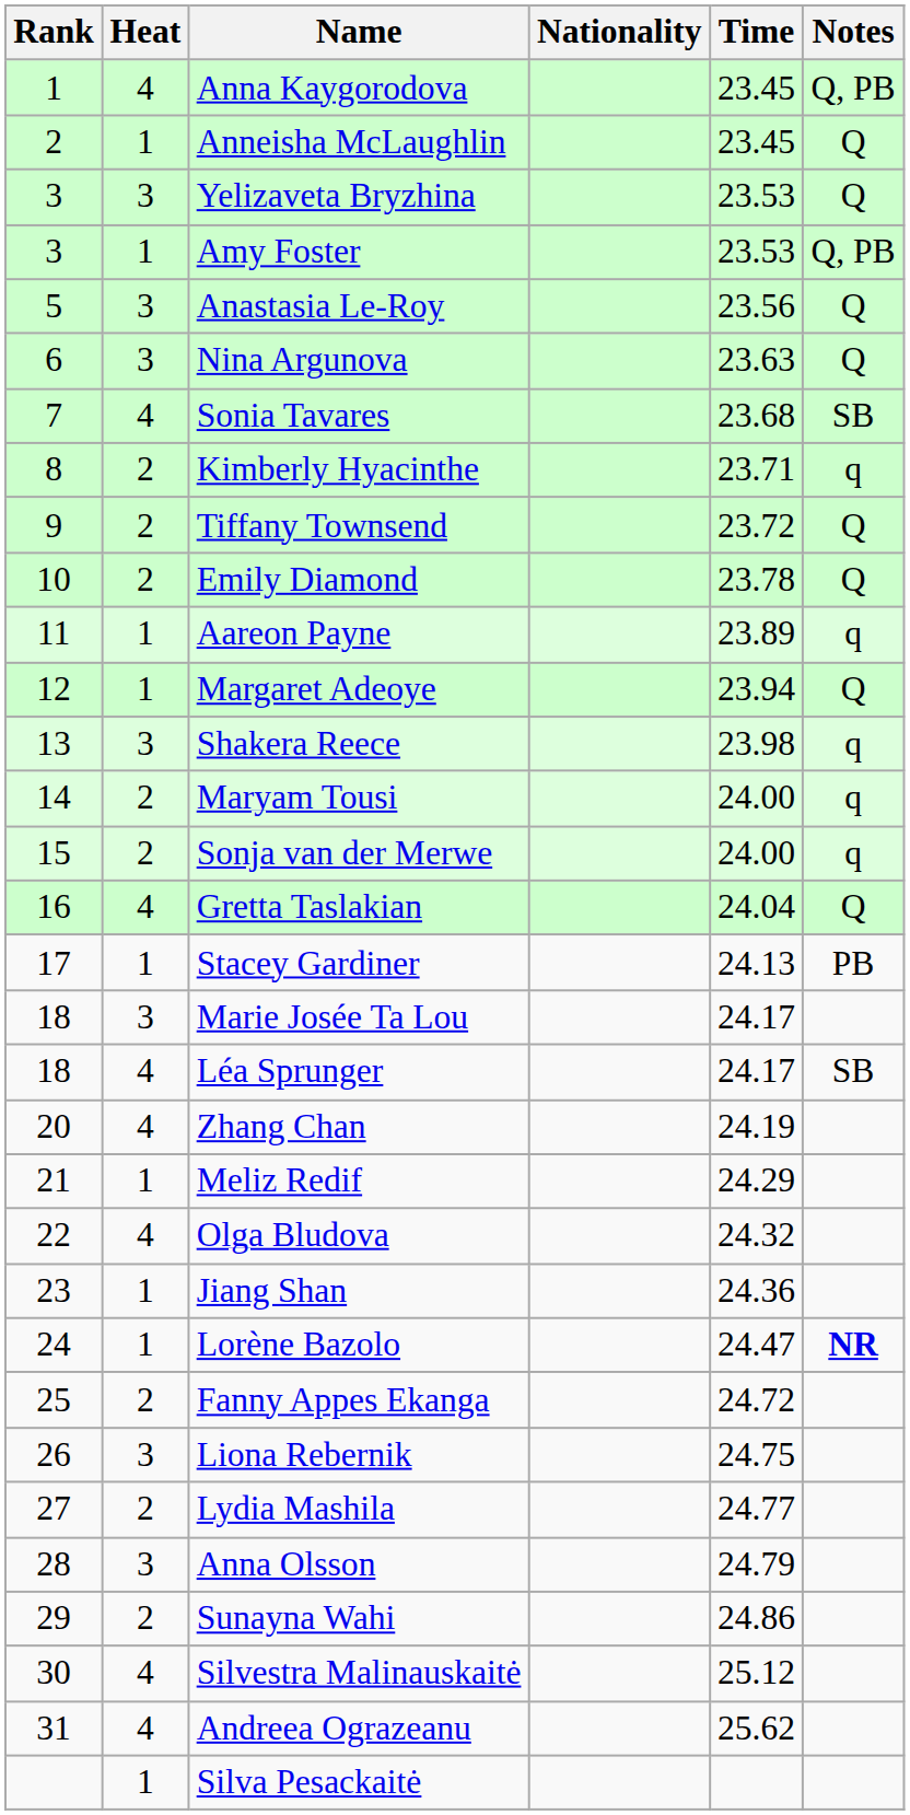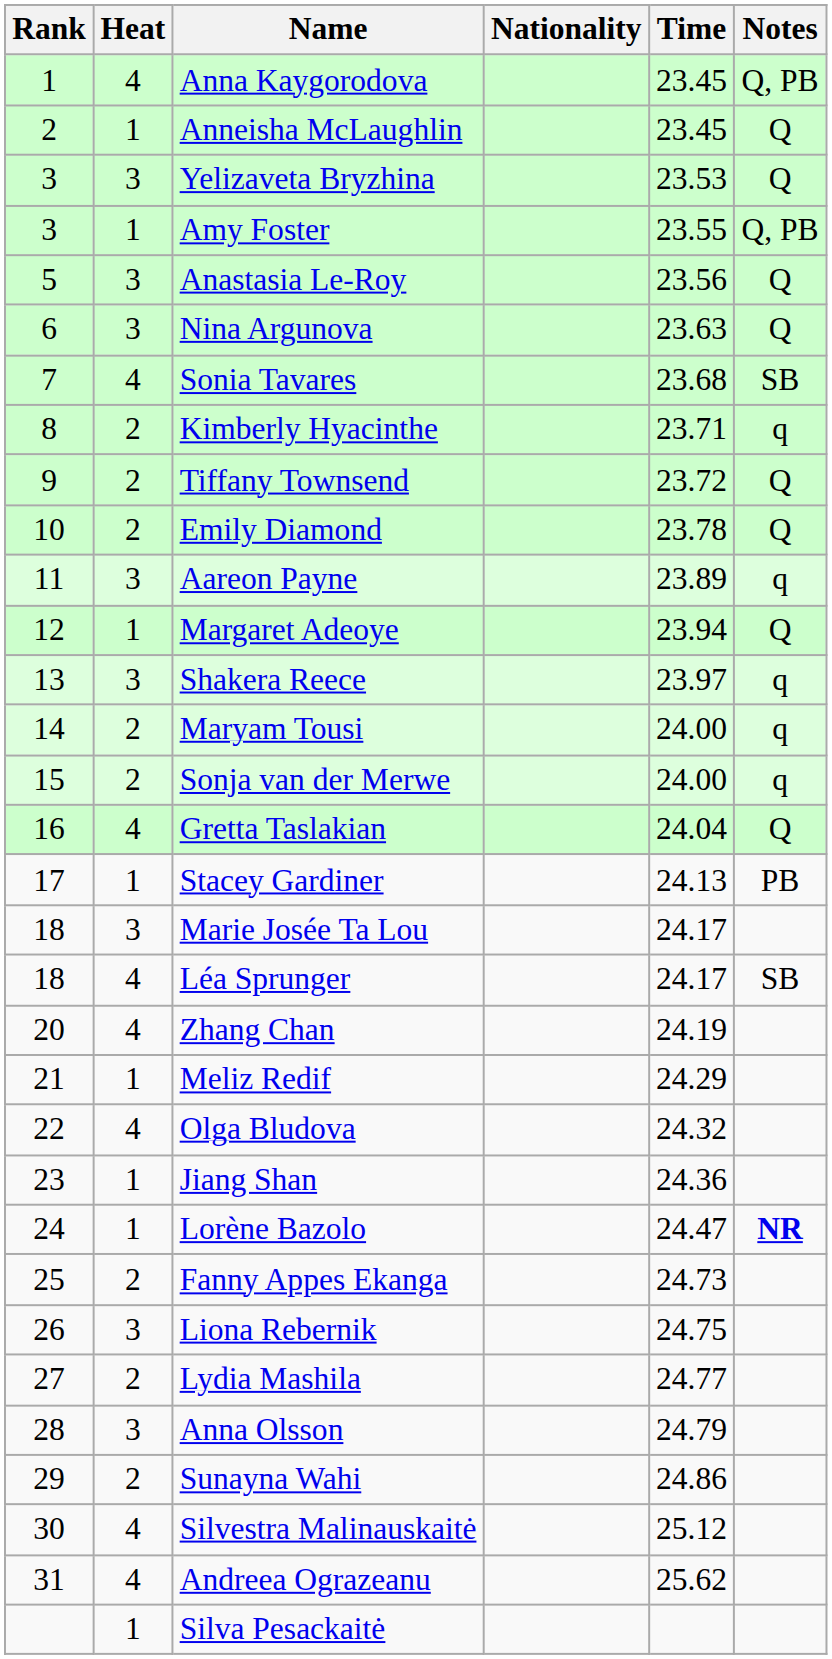 <table class="wikitable sortable" style="text-align:center">
 <tr>
 <th>Rank</th>
 <th>Heat</th>
 <th>Name</th>
 <th>Nationality</th>
 <th>Time</th>
 <th>Notes</th>
 </tr>
 <tr bgcolor=ccffcc>
 <td>1</td>
 <td>4</td>
 <td align=left><a href='#'>Anna Kaygorodova</a></td>
 <td align=left></td>
 <td>23.45</td>
 <td>Q, PB</td>
 </tr>
 <tr bgcolor=ccffcc>
 <td>2</td>
 <td>1</td>
 <td align=left><a href='#'>Anneisha McLaughlin</a></td>
 <td align=left></td>
 <td>23.45</td>
 <td>Q</td>
 </tr>
 <tr bgcolor=ccffcc>
 <td>3</td>
 <td>3</td>
 <td align=left><a href='#'>Yelizaveta Bryzhina</a></td>
 <td align=left></td>
 <td>23.53</td>
 <td>Q</td>
 </tr>
 <tr bgcolor=ccffcc>
 <td>3</td>
 <td>1</td>
 <td align=left><a href='#'>Amy Foster</a></td>
 <td align=left></td>
-<td>23.53</td>
+<td>23.55</td>
 <td>Q, PB</td>
 </tr>
 <tr bgcolor=ccffcc>
 <td>5</td>
 <td>3</td>
 <td align=left><a href='#'>Anastasia Le-Roy</a></td>
 <td align=left></td>
 <td>23.56</td>
 <td>Q</td>
 </tr>
 <tr bgcolor=ccffcc>
 <td>6</td>
 <td>3</td>
 <td align=left><a href='#'>Nina Argunova</a></td>
 <td align=left></td>
 <td>23.63</td>
 <td>Q</td>
 </tr>
 <tr bgcolor=ccffcc>
 <td>7</td>
 <td>4</td>
 <td align=left><a href='#'>Sonia Tavares</a></td>
 <td align=left></td>
 <td>23.68</td>
 <td>SB</td>
 </tr>
 <tr bgcolor=ccffcc>
 <td>8</td>
 <td>2</td>
 <td align=left><a href='#'>Kimberly Hyacinthe</a></td>
 <td align=left></td>
 <td>23.71</td>
 <td>q</td>
 </tr>
 <tr bgcolor=ccffcc>
 <td>9</td>
 <td>2</td>
 <td align=left><a href='#'>Tiffany Townsend</a></td>
 <td align=left></td>
 <td>23.72</td>
 <td>Q</td>
 </tr>
 <tr bgcolor=ccffcc>
 <td>10</td>
 <td>2</td>
 <td align=left><a href='#'>Emily Diamond</a></td>
 <td align=left></td>
 <td>23.78</td>
 <td>Q</td>
 </tr>
 <tr bgcolor=ddffdd>
 <td>11</td>
-<td>1</td>
+<td>3</td>
 <td align=left><a href='#'>Aareon Payne</a></td>
 <td align=left></td>
 <td>23.89</td>
 <td>q</td>
 </tr>
 <tr bgcolor=ccffcc>
 <td>12</td>
 <td>1</td>
 <td align=left><a href='#'>Margaret Adeoye</a></td>
 <td align=left></td>
 <td>23.94</td>
 <td>Q</td>
 </tr>
 <tr bgcolor=ddffdd>
 <td>13</td>
 <td>3</td>
 <td align=left><a href='#'>Shakera Reece</a></td>
 <td align=left></td>
-<td>23.98</td>
+<td>23.97</td>
 <td>q</td>
 </tr>
 <tr bgcolor=ddffdd>
 <td>14</td>
 <td>2</td>
 <td align=left><a href='#'>Maryam Tousi</a></td>
 <td align=left></td>
 <td>24.00</td>
 <td>q</td>
 </tr>
 <tr bgcolor=ddffdd>
 <td>15</td>
 <td>2</td>
 <td align=left><a href='#'>Sonja van der Merwe</a></td>
 <td align=left></td>
 <td>24.00</td>
 <td>q</td>
 </tr>
 <tr bgcolor=ccffcc>
 <td>16</td>
 <td>4</td>
 <td align=left><a href='#'>Gretta Taslakian</a></td>
 <td align=left></td>
 <td>24.04</td>
 <td>Q</td>
 </tr>
 <tr>
 <td>17</td>
 <td>1</td>
 <td align=left><a href='#'>Stacey Gardiner</a></td>
 <td align=left></td>
 <td>24.13</td>
 <td>PB</td>
 </tr>
 <tr>
 <td>18</td>
 <td>3</td>
 <td align=left><a href='#'>Marie Josée Ta Lou</a></td>
 <td align=left></td>
 <td>24.17</td>
 <td></td>
 </tr>
 <tr>
 <td>18</td>
 <td>4</td>
 <td align=left><a href='#'>Léa Sprunger</a></td>
 <td align=left></td>
 <td>24.17</td>
 <td>SB</td>
 </tr>
 <tr>
 <td>20</td>
 <td>4</td>
 <td align=left><a href='#'>Zhang Chan</a></td>
 <td align=left></td>
 <td>24.19</td>
 <td></td>
 </tr>
 <tr>
 <td>21</td>
 <td>1</td>
 <td align=left><a href='#'>Meliz Redif</a></td>
 <td align=left></td>
 <td>24.29</td>
 <td></td>
 </tr>
 <tr>
 <td>22</td>
 <td>4</td>
 <td align=left><a href='#'>Olga Bludova</a></td>
 <td align=left></td>
 <td>24.32</td>
 <td></td>
 </tr>
 <tr>
 <td>23</td>
 <td>1</td>
 <td align=left><a href='#'>Jiang Shan</a></td>
 <td align=left></td>
 <td>24.36</td>
 <td></td>
 </tr>
 <tr>
 <td>24</td>
 <td>1</td>
 <td align=left><a href='#'>Lorène Bazolo</a></td>
 <td align=left></td>
 <td>24.47</td>
 <td><strong><a href='#'>NR</a></strong></td>
 </tr>
 <tr>
 <td>25</td>
 <td>2</td>
 <td align=left><a href='#'>Fanny Appes Ekanga</a></td>
 <td align=left></td>
-<td>24.72</td>
+<td>24.73</td>
 <td></td>
 </tr>
 <tr>
 <td>26</td>
 <td>3</td>
 <td align=left><a href='#'>Liona Rebernik</a></td>
 <td align=left></td>
 <td>24.75</td>
 <td></td>
 </tr>
 <tr>
 <td>27</td>
 <td>2</td>
 <td align=left><a href='#'>Lydia Mashila</a></td>
 <td align=left></td>
 <td>24.77</td>
 <td></td>
 </tr>
 <tr>
 <td>28</td>
 <td>3</td>
 <td align=left><a href='#'>Anna Olsson</a></td>
 <td align=left></td>
 <td>24.79</td>
 <td></td>
 </tr>
 <tr>
 <td>29</td>
 <td>2</td>
 <td align=left><a href='#'>Sunayna Wahi</a></td>
 <td align=left></td>
 <td>24.86</td>
 <td></td>
 </tr>
 <tr>
 <td>30</td>
 <td>4</td>
 <td align=left><a href='#'>Silvestra Malinauskaitė</a></td>
 <td align=left></td>
 <td>25.12</td>
 <td></td>
 </tr>
 <tr>
 <td>31</td>
 <td>4</td>
 <td align=left><a href='#'>Andreea Ograzeanu</a></td>
 <td align=left></td>
 <td>25.62</td>
 <td></td>
 </tr>
 <tr>
 <td></td>
 <td>1</td>
 <td align=left><a href='#'>Silva Pesackaitė</a></td>
 <td align=left></td>
 <td></td>
 <td></td>
 </tr>
 </table>
